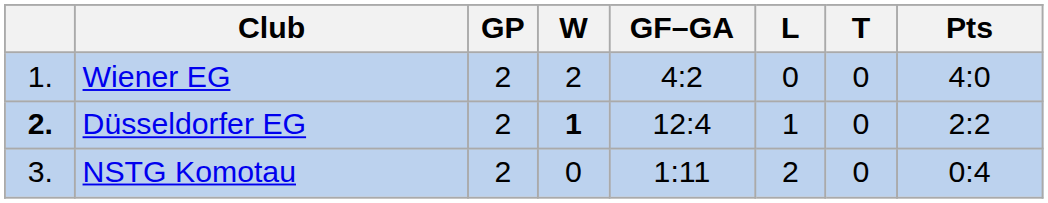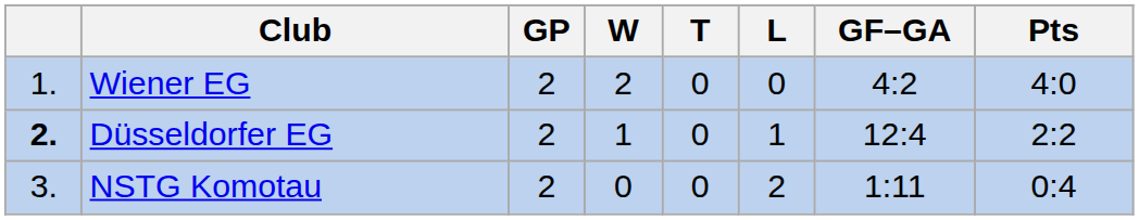 <table class="wikitable">
 <tr>
 <th width="30"></th>
 <th width="200">Club</th>
 <th width="30">GP</th>
 <th width="30">W</th>
+<th width="30">T</th>
+<th width="30">L</th>
 <th width="70">GF–GA</th>
-<th width="30">L</th>
-<th width="30">T</th>
 <th width="70">Pts</th>
 </tr>
 <tr bgcolor="#BCD2EE" align="center">
 <td>1.</td>
 <td align="left"><a href='#'>Wiener EG</a></td>
 <td>2</td>
 <td>2</td>
-<td>4:2</td>
 <td>0</td>
 <td>0</td>
+<td>4:2</td>
 <td>4:0</td>
 </tr>
 <tr bgcolor=#BCD2EE align="center">
 <td><strong>2.</strong></td>
 <td align="left"><a href='#'>Düsseldorfer EG</a></td>
 <td>2</td>
-<td><strong>1</strong></td>
-<td>12:4</td>
 <td>1</td>
 <td>0</td>
+<td>1</td>
+<td>12:4</td>
 <td>2:2</td>
 </tr>
 <tr bgcolor=#BCD2EE align="center">
 <td>3.</td>
 <td align="left"><a href='#'>NSTG Komotau</a></td>
 <td>2</td>
 <td>0</td>
+<td>0</td>
+<td>2</td>
 <td>1:11</td>
-<td>2</td>
-<td>0</td>
 <td>0:4</td>
 </tr>
 </table>
